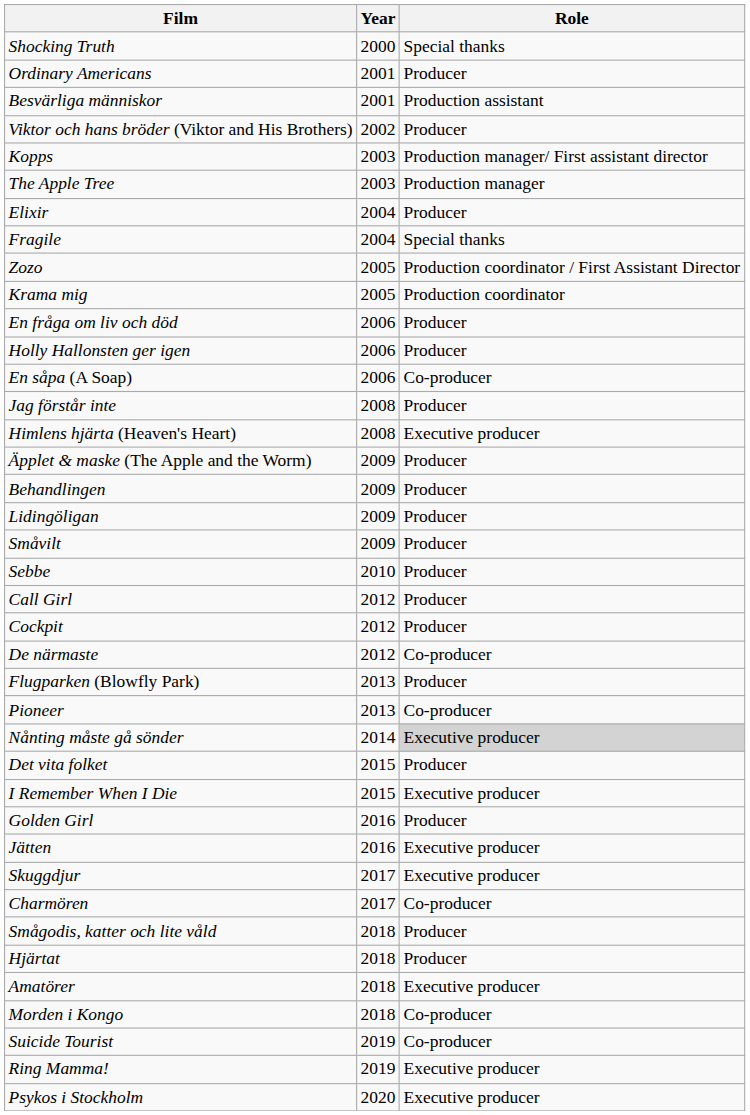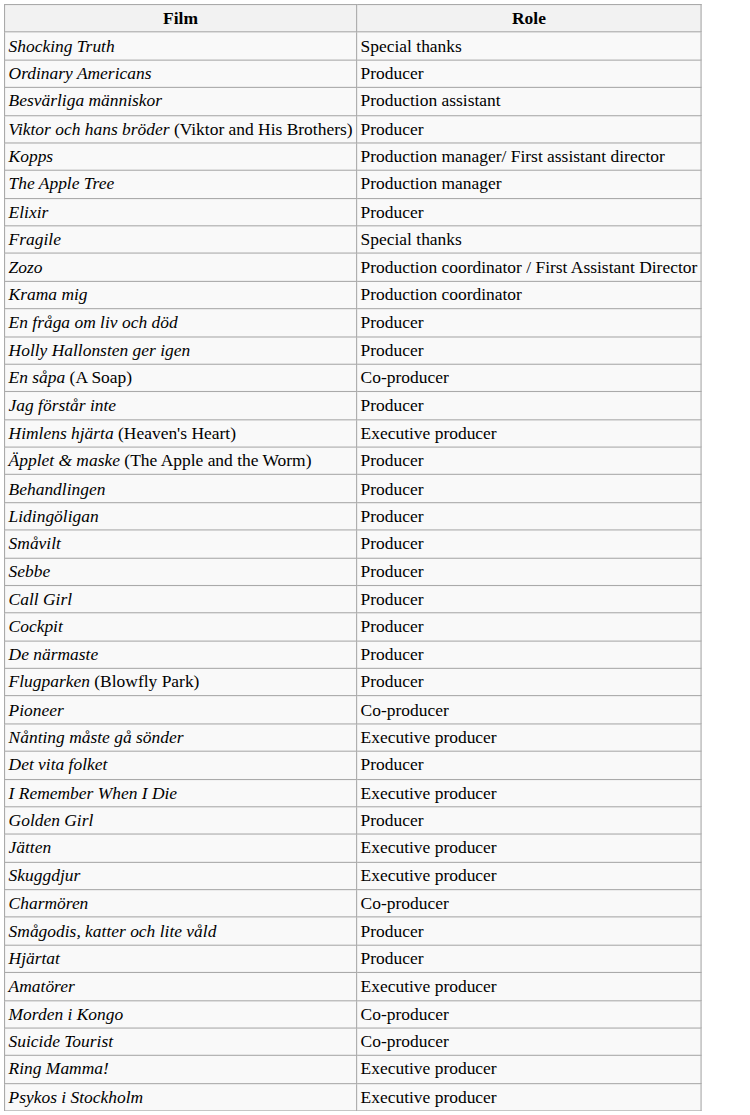 <table class="wikitable">
 <tr>
 <th>Film</th>
-<th>Year</th>
 <th>Role</th>
 </tr>
 <tr>
 <td><em>Shocking Truth</em></td>
-<td>2000</td>
 <td>Special thanks</td>
 </tr>
 <tr>
 <td><em>Ordinary Americans</em></td>
-<td>2001</td>
 <td>Producer</td>
 </tr>
 <tr>
 <td><em>Besvärliga människor</em></td>
-<td>2001</td>
 <td>Production assistant</td>
 </tr>
 <tr>
 <td><em>Viktor och hans bröder</em> (Viktor and His Brothers)</td>
-<td>2002</td>
 <td>Producer</td>
 </tr>
 <tr>
 <td><em>Kopps</em></td>
-<td>2003</td>
 <td>Production manager/ First assistant director</td>
 </tr>
 <tr>
 <td><em>The Apple Tree</em></td>
-<td>2003</td>
 <td>Production manager</td>
 </tr>
 <tr>
 <td><em>Elixir</em></td>
-<td>2004</td>
 <td>Producer</td>
 </tr>
 <tr>
 <td><em>Fragile</em></td>
-<td>2004</td>
 <td>Special thanks</td>
 </tr>
 <tr>
 <td><em>Zozo</em></td>
-<td>2005</td>
 <td>Production coordinator / First Assistant Director</td>
 </tr>
 <tr>
 <td><em>Krama mig</em></td>
-<td>2005</td>
 <td>Production coordinator</td>
 </tr>
 <tr>
 <td><em>En fråga om liv och död</em></td>
-<td>2006</td>
 <td>Producer</td>
 </tr>
 <tr>
 <td><em>Holly Hallonsten ger igen</em></td>
-<td>2006</td>
 <td>Producer</td>
 </tr>
 <tr>
 <td><em>En såpa</em> (A Soap)</td>
-<td>2006</td>
 <td>Co-producer</td>
 </tr>
 <tr>
 <td><em>Jag förstår inte</em></td>
-<td>2008</td>
 <td>Producer</td>
 </tr>
 <tr>
 <td><em>Himlens hjärta</em> (Heaven's Heart)</td>
-<td>2008</td>
 <td>Executive producer</td>
 </tr>
 <tr>
 <td><em>Äpplet & maske</em> (The Apple and the Worm)</td>
-<td>2009</td>
 <td>Producer</td>
 </tr>
 <tr>
 <td><em>Behandlingen</em></td>
-<td>2009</td>
 <td>Producer</td>
 </tr>
 <tr>
 <td><em>Lidingöligan</em></td>
-<td>2009</td>
 <td>Producer</td>
 </tr>
 <tr>
 <td><em>Småvilt</em></td>
-<td>2009</td>
 <td>Producer</td>
 </tr>
 <tr>
 <td><em>Sebbe</em></td>
-<td>2010</td>
 <td>Producer</td>
 </tr>
 <tr>
 <td><em>Call Girl</em></td>
-<td>2012</td>
 <td>Producer</td>
 </tr>
 <tr>
 <td><em>Cockpit</em></td>
-<td>2012</td>
 <td>Producer</td>
 </tr>
 <tr>
 <td><em>De närmaste</em></td>
-<td>2012</td>
-<td>Co-producer</td>
+<td>Producer</td>
 </tr>
 <tr>
 <td><em>Flugparken</em> (Blowfly Park)</td>
-<td>2013</td>
 <td>Producer</td>
 </tr>
 <tr>
 <td><em>Pioneer</em></td>
-<td>2013</td>
 <td>Co-producer</td>
 </tr>
 <tr>
 <td><em>Nånting måste gå sönder</em></td>
-<td>2014</td>
-<td style="background: lightgrey;">Executive producer</td>
+<td>Executive producer</td>
 </tr>
 <tr>
 <td><em>Det vita folket</em></td>
-<td>2015</td>
 <td>Producer</td>
 </tr>
 <tr>
 <td><em>I Remember When I Die</em></td>
-<td>2015</td>
 <td>Executive producer</td>
 </tr>
 <tr>
 <td><em>Golden Girl</em></td>
-<td>2016</td>
 <td>Producer</td>
 </tr>
 <tr>
 <td><em>Jätten</em></td>
-<td>2016</td>
 <td>Executive producer</td>
 </tr>
 <tr>
 <td><em>Skuggdjur</em></td>
-<td>2017</td>
 <td>Executive producer</td>
 </tr>
 <tr>
 <td><em>Charmören</em></td>
-<td>2017</td>
 <td>Co-producer</td>
 </tr>
 <tr>
 <td><em>Smågodis, katter och lite våld</em></td>
-<td>2018</td>
 <td>Producer</td>
 </tr>
 <tr>
 <td><em>Hjärtat</em></td>
-<td>2018</td>
 <td>Producer</td>
 </tr>
 <tr>
 <td><em>Amatörer</em></td>
-<td>2018</td>
 <td>Executive producer</td>
 </tr>
 <tr>
 <td><em>Morden i Kongo</em></td>
-<td>2018</td>
 <td>Co-producer</td>
 </tr>
 <tr>
 <td><em>Suicide Tourist</em></td>
-<td>2019</td>
 <td>Co-producer</td>
 </tr>
 <tr>
 <td><em>Ring Mamma!</em></td>
-<td>2019</td>
 <td>Executive producer</td>
 </tr>
 <tr>
 <td><em>Psykos i Stockholm</em></td>
-<td>2020</td>
 <td>Executive producer</td>
 </tr>
 </table>
